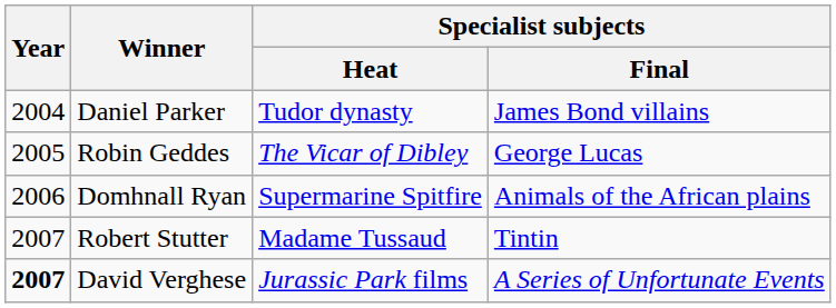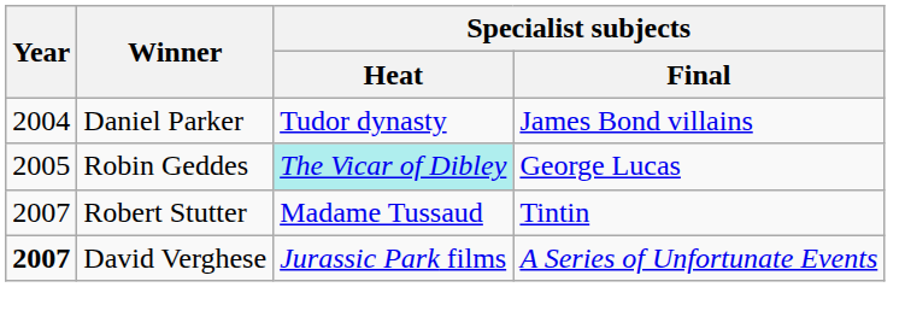 <table class="wikitable">
 <tr>
 <th rowspan="2">Year</th>
 <th rowspan="2">Winner</th>
 <th colspan="2">Specialist subjects</th>
 </tr>
 <tr>
 <th>Heat</th>
 <th>Final</th>
 </tr>
 <tr>
 <td>2004</td>
 <td>Daniel Parker</td>
 <td><a href='#'>Tudor dynasty</a></td>
 <td><a href='#'>James Bond villains</a></td>
 </tr>
 <tr>
 <td>2005</td>
 <td>Robin Geddes</td>
-<td><em><a href='#'>The Vicar of Dibley</a></em></td>
+<td style="background: paleturquoise;"><em><a href='#'>The Vicar of Dibley</a></em></td>
 <td><a href='#'>George Lucas</a></td>
-</tr>
-<tr>
-<td>2006</td>
-<td>Domhnall Ryan</td>
-<td><a href='#'>Supermarine Spitfire</a></td>
-<td><a href='#'>Animals of the African plains</a></td>
 </tr>
 <tr>
 <td>2007</td>
 <td>Robert Stutter</td>
 <td><a href='#'>Madame Tussaud</a></td>
 <td><a href='#'>Tintin</a></td>
 </tr>
 <tr>
 <td><strong>2007</strong></td>
 <td>David Verghese</td>
 <td><a href='#'><em>Jurassic Park</em> films</a></td>
 <td><em><a href='#'>A Series of Unfortunate Events</a></em></td>
 </tr>
 </table>
